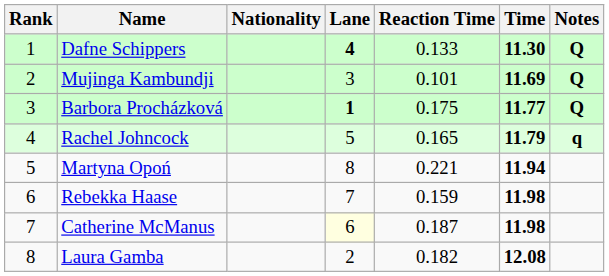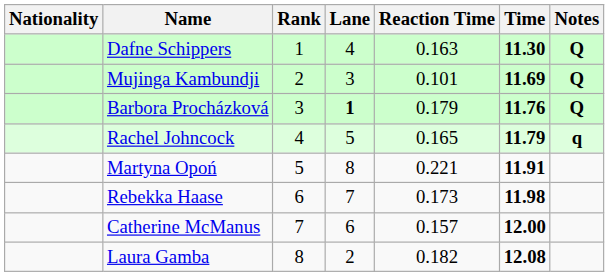 <table class="wikitable sortable" style="text-align:center">
 <tr>
+<th>Nationality</th>
+<th>Name</th>
 <th>Rank</th>
-<th>Name</th>
-<th>Nationality</th>
 <th>Lane</th>
 <th>Reaction Time</th>
 <th>Time</th>
 <th>Notes</th>
 </tr>
 <tr bgcolor=ccffcc>
+<td align=left></td>
+<td align=left><a href='#'>Dafne Schippers</a></td>
 <td>1</td>
-<td align=left><a href='#'>Dafne Schippers</a></td>
-<td align=left></td>
-<td><strong>4</strong></td>
-<td>0.133</td>
+<td>4</td>
+<td>0.163</td>
 <td><strong>11.30</strong></td>
 <td><strong>Q</strong></td>
 </tr>
 <tr bgcolor=ccffcc>
+<td align=left></td>
+<td align=left><a href='#'>Mujinga Kambundji</a></td>
 <td>2</td>
-<td align=left><a href='#'>Mujinga Kambundji</a></td>
-<td align=left></td>
 <td>3</td>
 <td>0.101</td>
 <td><strong>11.69</strong></td>
 <td><strong>Q</strong></td>
 </tr>
 <tr bgcolor=ccffcc>
+<td align=left></td>
+<td align=left><a href='#'>Barbora Procházková</a></td>
 <td>3</td>
-<td align=left><a href='#'>Barbora Procházková</a></td>
-<td align=left></td>
 <td><strong>1</strong></td>
-<td>0.175</td>
-<td><strong>11.77</strong></td>
+<td>0.179</td>
+<td><strong>11.76</strong></td>
 <td><strong>Q</strong></td>
 </tr>
 <tr bgcolor=ddffdd>
+<td align=left></td>
+<td align=left><a href='#'>Rachel Johncock</a></td>
 <td>4</td>
-<td align=left><a href='#'>Rachel Johncock</a></td>
-<td align=left></td>
 <td>5</td>
 <td>0.165</td>
 <td><strong>11.79</strong></td>
 <td><strong>q</strong></td>
 </tr>
 <tr>
+<td align=left></td>
+<td align=left><a href='#'>Martyna Opoń</a></td>
 <td>5</td>
-<td align=left><a href='#'>Martyna Opoń</a></td>
-<td align=left></td>
 <td>8</td>
 <td>0.221</td>
-<td><strong>11.94</strong></td>
+<td><strong>11.91</strong></td>
 <td></td>
 </tr>
 <tr>
+<td align=left></td>
+<td align=left><a href='#'>Rebekka Haase</a></td>
 <td>6</td>
-<td align=left><a href='#'>Rebekka Haase</a></td>
-<td align=left></td>
 <td>7</td>
-<td>0.159</td>
+<td>0.173</td>
 <td><strong>11.98</strong></td>
 <td></td>
 </tr>
 <tr>
+<td align=left></td>
+<td align=left><a href='#'>Catherine McManus</a></td>
 <td>7</td>
-<td align=left><a href='#'>Catherine McManus</a></td>
-<td align=left></td>
-<td style="background: lightyellow;">6</td>
-<td>0.187</td>
-<td><strong>11.98</strong></td>
+<td>6</td>
+<td>0.157</td>
+<td><strong>12.00</strong></td>
 <td></td>
 </tr>
 <tr>
+<td align=left></td>
+<td align=left><a href='#'>Laura Gamba</a></td>
 <td>8</td>
-<td align=left><a href='#'>Laura Gamba</a></td>
-<td align=left></td>
 <td>2</td>
 <td>0.182</td>
 <td><strong>12.08</strong></td>
 <td></td>
 </tr>
 </table>
